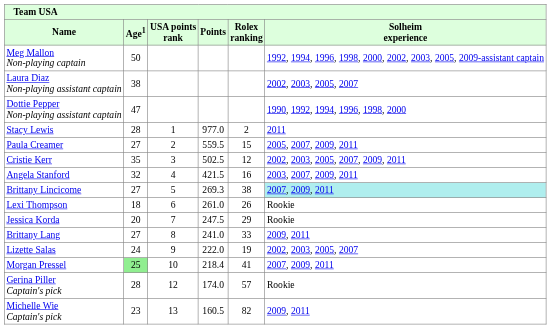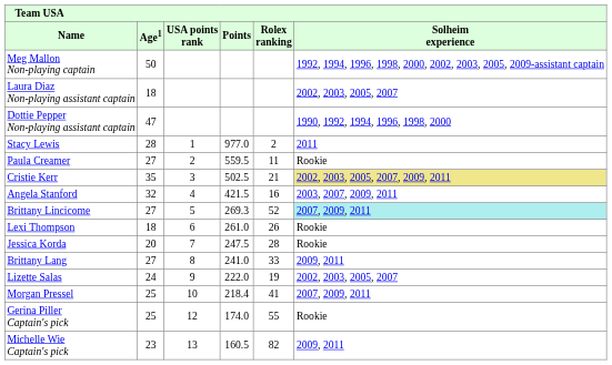 <table border="1" cellpadding="3" style="border-collapse: collapse;">
 <tr style="background:#dfd;">
 <td colspan=6>    <strong>Team USA</strong></td>
 </tr>
 <tr style="background:#dfd;">
 <th>Name</th>
 <th>Age<sup>1</sup></th>
 <th align="center">USA points<br>rank</th>
 <th align="center">Points<br></th>
 <th align="center">Rolex<br>ranking</th>
 <th align="center">Solheim<br>experience</th>
 </tr>
 <tr>
 <td><a href='#'>Meg Mallon</a><br><em>Non-playing captain</em></td>
 <td align="center">50</td>
 <td></td>
 <td></td>
 <td></td>
 <td><a href='#'>1992</a>, <a href='#'>1994</a>, <a href='#'>1996</a>, <a href='#'>1998</a>, <a href='#'>2000</a>, <a href='#'>2002</a>, <a href='#'>2003</a>, <a href='#'>2005</a>, <a href='#'>2009-assistant captain</a></td>
 </tr>
 <tr>
 <td><a href='#'>Laura Diaz</a><br><em>Non-playing assistant captain</em></td>
-<td align="center">38</td>
+<td align="center">18</td>
 <td></td>
 <td></td>
 <td></td>
 <td><a href='#'>2002</a>, <a href='#'>2003</a>, <a href='#'>2005</a>, <a href='#'>2007</a></td>
 </tr>
 <tr>
 <td><a href='#'>Dottie Pepper</a><br><em>Non-playing assistant captain</em></td>
 <td align="center">47</td>
 <td></td>
 <td></td>
 <td></td>
 <td><a href='#'>1990</a>, <a href='#'>1992</a>, <a href='#'>1994</a>, <a href='#'>1996</a>, <a href='#'>1998</a>, <a href='#'>2000</a></td>
 </tr>
 <tr>
 <td><a href='#'>Stacy Lewis</a></td>
 <td align="center">28</td>
 <td align="center">1</td>
 <td align="center">977.0</td>
 <td align="center">2</td>
 <td><a href='#'>2011</a></td>
 </tr>
 <tr>
 <td><a href='#'>Paula Creamer</a></td>
 <td align="center">27</td>
 <td align="center">2</td>
 <td align="center">559.5</td>
-<td align="center">15</td>
-<td><a href='#'>2005</a>, <a href='#'>2007</a>, <a href='#'>2009</a>, <a href='#'>2011</a></td>
+<td align="center">11</td>
+<td>Rookie</td>
 </tr>
 <tr>
 <td><a href='#'>Cristie Kerr</a></td>
 <td align="center">35</td>
 <td align="center">3</td>
 <td align="center">502.5</td>
-<td align="center">12</td>
-<td><a href='#'>2002</a>, <a href='#'>2003</a>, <a href='#'>2005</a>, <a href='#'>2007</a>, <a href='#'>2009</a>, <a href='#'>2011</a></td>
+<td align="center">21</td>
+<td style="background: khaki;"><a href='#'>2002</a>, <a href='#'>2003</a>, <a href='#'>2005</a>, <a href='#'>2007</a>, <a href='#'>2009</a>, <a href='#'>2011</a></td>
 </tr>
 <tr>
 <td><a href='#'>Angela Stanford</a></td>
 <td align="center">32</td>
 <td align="center">4</td>
 <td align="center">421.5</td>
 <td align="center">16</td>
 <td><a href='#'>2003</a>, <a href='#'>2007</a>, <a href='#'>2009</a>, <a href='#'>2011</a></td>
 </tr>
 <tr>
 <td><a href='#'>Brittany Lincicome</a></td>
 <td align="center">27</td>
 <td align="center">5</td>
 <td align="center">269.3</td>
-<td align="center">38</td>
+<td align="center">52</td>
 <td style="background: paleturquoise;"><a href='#'>2007</a>, <a href='#'>2009</a>, <a href='#'>2011</a></td>
 </tr>
 <tr>
 <td><a href='#'>Lexi Thompson</a></td>
 <td align="center">18</td>
 <td align="center">6</td>
 <td align="center">261.0</td>
 <td align="center">26</td>
 <td>Rookie</td>
 </tr>
 <tr>
 <td><a href='#'>Jessica Korda</a></td>
 <td align="center">20</td>
 <td align="center">7</td>
 <td align="center">247.5</td>
-<td align="center">29</td>
+<td align="center">28</td>
 <td>Rookie</td>
 </tr>
 <tr>
 <td><a href='#'>Brittany Lang</a></td>
 <td align="center">27</td>
 <td align="center">8</td>
 <td align="center">241.0</td>
 <td align="center">33</td>
 <td><a href='#'>2009</a>, <a href='#'>2011</a></td>
 </tr>
 <tr>
 <td><a href='#'>Lizette Salas</a></td>
 <td align="center">24</td>
 <td align="center">9</td>
 <td align="center">222.0</td>
 <td align="center">19</td>
 <td><a href='#'>2002</a>, <a href='#'>2003</a>, <a href='#'>2005</a>, <a href='#'>2007</a></td>
 </tr>
 <tr>
 <td><a href='#'>Morgan Pressel</a></td>
-<td align="center" style="background: lightgreen;">25</td>
+<td align="center">25</td>
 <td align="center">10</td>
 <td align="center">218.4</td>
 <td align="center">41</td>
 <td><a href='#'>2007</a>, <a href='#'>2009</a>, <a href='#'>2011</a></td>
 </tr>
 <tr>
 <td><a href='#'>Gerina Piller</a><br><em>Captain's pick</em></td>
-<td align="center">28</td>
+<td align="center">25</td>
 <td align="center">12</td>
 <td align="center">174.0</td>
-<td align="center">57</td>
+<td align="center">55</td>
 <td>Rookie</td>
 </tr>
 <tr>
 <td><a href='#'>Michelle Wie</a><br><em>Captain's pick</em></td>
 <td align="center">23</td>
 <td align="center">13</td>
 <td align="center">160.5</td>
 <td align="center">82</td>
 <td><a href='#'>2009</a>, <a href='#'>2011</a></td>
 </tr>
 </table>
